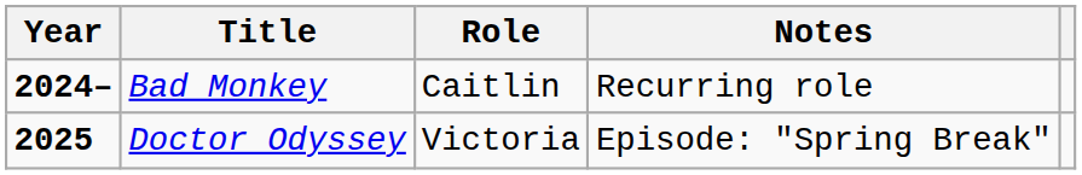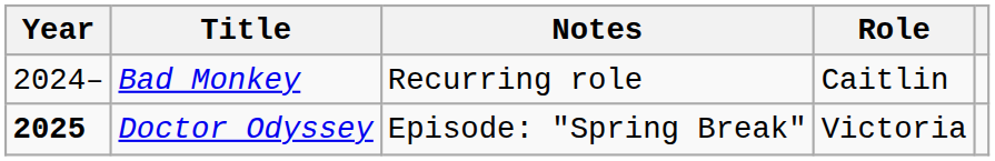 <table class="wikitable">
 <tr>
 <th>Year</th>
 <th>Title</th>
+<th class="unsortable">Notes</th>
 <th>Role</th>
-<th class="unsortable">Notes</th>
 <th class="unsortable"></th>
 </tr>
 <tr>
-<td><strong>2024–</strong></td>
+<td>2024–</td>
 <td><em><a href='#'>Bad Monkey</a></em></td>
+<td>Recurring role</td>
 <td>Caitlin</td>
-<td>Recurring role</td>
 <td></td>
 </tr>
 <tr>
 <td><strong>2025</strong></td>
 <td><em><a href='#'>Doctor Odyssey</a></em></td>
+<td>Episode: "Spring Break"</td>
 <td>Victoria</td>
-<td>Episode: "Spring Break"</td>
 <td></td>
 </tr>
 </table>
